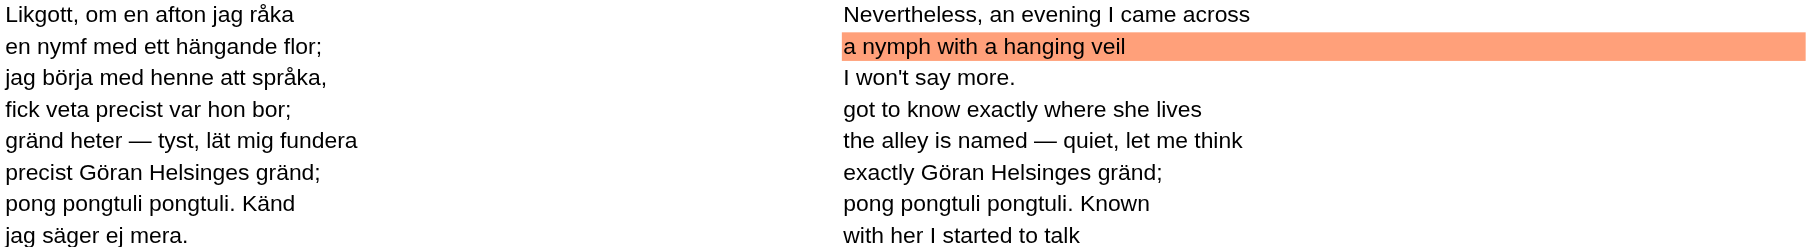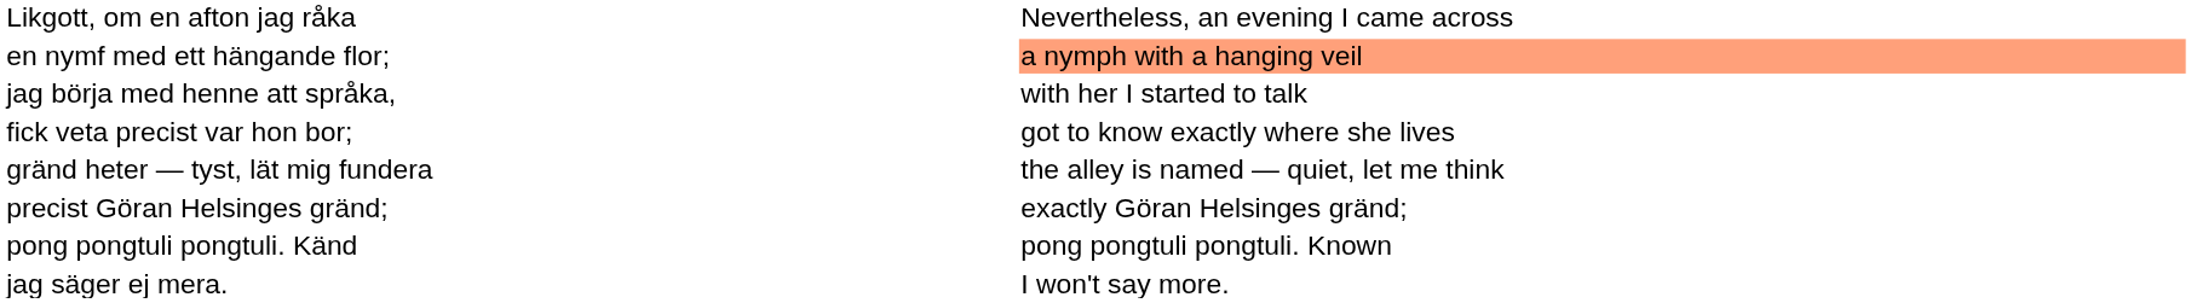 <table align="center" width="100%">
 <tr>
 <td>Likgott, om en afton jag råka</td>
 <td>Nevertheless, an evening I came across</td>
 </tr>
 <tr>
 <td>en nymf med ett hängande flor;</td>
 <td style="background: lightsalmon;">a nymph with a hanging veil</td>
 </tr>
 <tr>
 <td>jag börja med henne att språka,</td>
-<td>I won't say more.</td>
+<td>with her I started to talk</td>
 </tr>
 <tr>
 <td>fick veta precist var hon bor;</td>
 <td>got to know exactly where she lives</td>
 </tr>
 <tr>
 <td>gränd heter — tyst, lät mig fundera</td>
 <td>the alley is named — quiet, let me think</td>
 </tr>
 <tr>
 <td>precist Göran Helsinges gränd;</td>
 <td>exactly Göran Helsinges gränd;</td>
 </tr>
 <tr>
 <td>pong pongtuli pongtuli. Känd</td>
 <td>pong pongtuli pongtuli. Known</td>
 </tr>
 <tr>
 <td>jag säger ej mera.</td>
-<td>with her I started to talk</td>
+<td>I won't say more.</td>
 </tr>
 </table>
